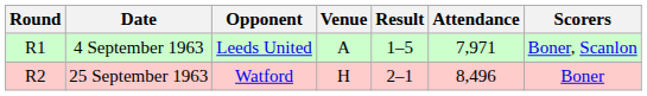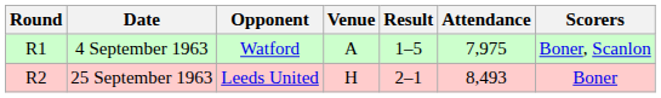 <table class="wikitable" style="font-size:100%; text-align:center">
 <tr>
 <th>Round</th>
 <th>Date</th>
 <th>Opponent</th>
 <th>Venue</th>
 <th>Result</th>
 <th>Attendance</th>
 <th>Scorers</th>
 </tr>
 <tr style="background-color: #CCFFCC;">
 <td>R1</td>
 <td>4 September 1963</td>
-<td><a href='#'>Leeds United</a></td>
+<td><a href='#'>Watford</a></td>
 <td>A</td>
 <td>1–5</td>
-<td>7,971</td>
+<td>7,975</td>
 <td><a href='#'>Boner</a>, <a href='#'>Scanlon</a></td>
 </tr>
 <tr style="background-color: #FFCCCC;">
 <td>R2</td>
 <td>25 September 1963</td>
-<td><a href='#'>Watford</a></td>
+<td><a href='#'>Leeds United</a></td>
 <td>H</td>
 <td>2–1</td>
-<td>8,496</td>
+<td>8,493</td>
 <td><a href='#'>Boner</a></td>
 </tr>
 </table>
